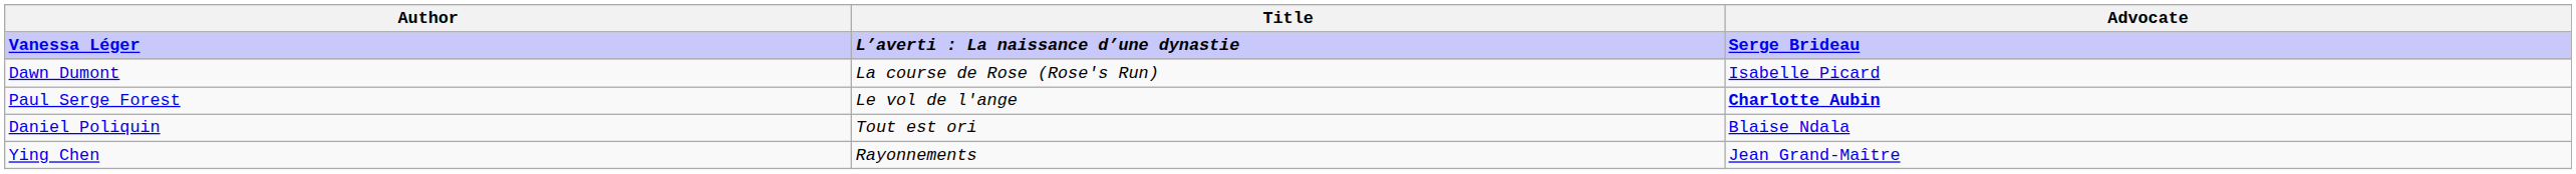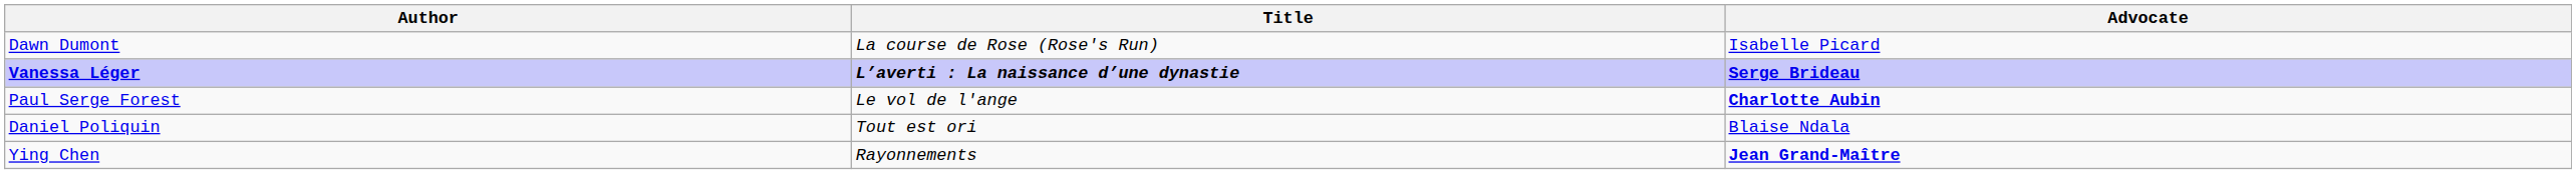 <table class="wikitable" style="width:100%;">
 <tr>
 <th width=33%>Author</th>
 <th width=34%>Title</th>
 <th width=34%>Advocate</th>
 </tr>
 <tr>
+<td><a href='#'>Dawn Dumont</a></td>
+<td><em>La course de Rose (Rose's Run)</em></td>
+<td><a href='#'>Isabelle Picard</a></td>
+</tr>
+<tr>
 <td style="background:#C8C8FA"><strong><a href='#'>Vanessa Léger</a></strong></td>
 <td style="background:#C8C8FA"><strong><em>L’averti : La naissance d’une dynastie</em></strong></td>
 <td style="background:#C8C8FA"><strong><a href='#'>Serge Brideau</a></strong></td>
-</tr>
-<tr>
-<td><a href='#'>Dawn Dumont</a></td>
-<td><em>La course de Rose (Rose's Run)</em></td>
-<td><a href='#'>Isabelle Picard</a></td>
 </tr>
 <tr>
 <td><a href='#'>Paul Serge Forest</a></td>
 <td><em>Le vol de l'ange</em></td>
 <td><strong><a href='#'>Charlotte Aubin</a></strong></td>
 </tr>
 <tr>
 <td><a href='#'>Daniel Poliquin</a></td>
 <td><em>Tout est ori</em></td>
 <td><a href='#'>Blaise Ndala</a></td>
 </tr>
 <tr>
 <td><a href='#'>Ying Chen</a></td>
 <td><em>Rayonnements</em></td>
-<td><a href='#'>Jean Grand-Maître</a></td>
+<td><strong><a href='#'>Jean Grand-Maître</a></strong></td>
 </tr>
 </table>
